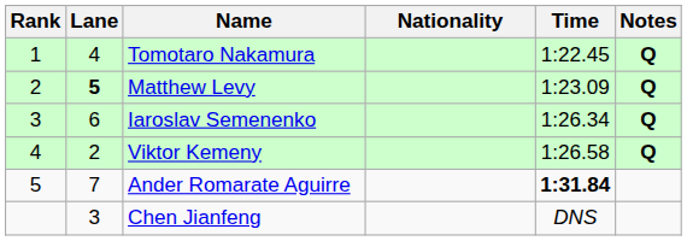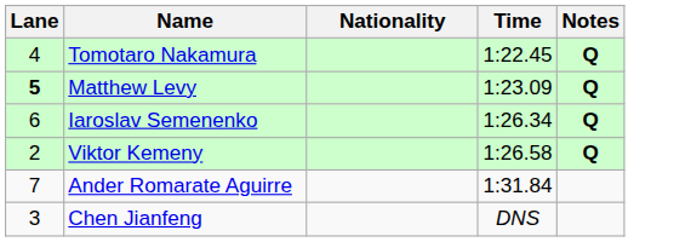 <table class="wikitable sortable" style="text-align:center">
 <tr>
-<th>Rank</th>
 <th>Lane</th>
 <th style="width:180px">Name</th>
 <th style="width:125px">Nationality</th>
 <th>Time</th>
 <th>Notes</th>
 </tr>
 <tr style="background:#cfc;">
-<td>1</td>
 <td>4</td>
 <td style="text-align:left;"><a href='#'>Tomotaro Nakamura</a></td>
 <td style="text-align:left;"></td>
 <td>1:22.45</td>
 <td><strong>Q</strong></td>
 </tr>
 <tr style="background:#cfc;">
-<td>2</td>
 <td><strong>5</strong></td>
 <td style="text-align:left;"><a href='#'>Matthew Levy</a></td>
 <td style="text-align:left;"></td>
 <td>1:23.09</td>
 <td><strong>Q</strong></td>
 </tr>
 <tr style="background:#cfc;">
-<td>3</td>
 <td>6</td>
 <td style="text-align:left;"><a href='#'>Iaroslav Semenenko</a></td>
 <td style="text-align:left;"></td>
 <td>1:26.34</td>
 <td><strong>Q</strong></td>
 </tr>
 <tr style="background:#cfc;">
-<td>4</td>
 <td>2</td>
 <td style="text-align:left;"><a href='#'>Viktor Kemeny</a></td>
 <td style="text-align:left;"></td>
 <td>1:26.58</td>
 <td><strong>Q</strong></td>
 </tr>
 <tr>
-<td>5</td>
 <td>7</td>
 <td style="text-align:left;"><a href='#'>Ander Romarate Aguirre</a></td>
 <td style="text-align:left;"></td>
-<td><strong>1:31.84</strong></td>
+<td>1:31.84</td>
 <td></td>
 </tr>
 <tr>
-<td></td>
 <td>3</td>
 <td style="text-align:left;"><a href='#'>Chen Jianfeng</a></td>
 <td style="text-align:left;"></td>
 <td><em>DNS</em></td>
 <td></td>
 </tr>
 </table>
